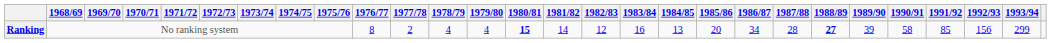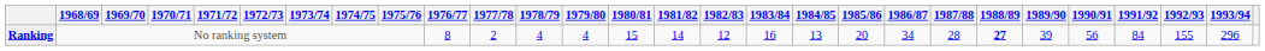 <table class="wikitable" style="font-size:85%">
 <tr style="background:#efefef;">
 <th scope="col" width=200></th>
 <th scope="col"><a href='#'>1968/69</a></th>
 <th scope="col"><a href='#'>1969/70</a></th>
 <th scope="col"><a href='#'>1970/71</a></th>
 <th scope="col"><a href='#'>1971/72</a></th>
 <th scope="col"><a href='#'>1972/73</a></th>
 <th scope="col"><a href='#'>1973/74</a></th>
 <th scope="col"><a href='#'>1974/75</a></th>
 <th scope="col"><a href='#'>1975/76</a></th>
 <th scope="col"><a href='#'>1976/77</a></th>
 <th scope="col"><a href='#'>1977/78</a></th>
 <th scope="col"><a href='#'>1978/79</a></th>
 <th scope="col"><a href='#'>1979/80</a></th>
 <th scope="col"><a href='#'>1980/81</a></th>
 <th scope="col"><a href='#'>1981/82</a></th>
 <th scope="col"><a href='#'>1982/83</a></th>
 <th scope="col"><a href='#'>1983/84</a></th>
 <th scope="col"><a href='#'>1984/85</a></th>
 <th scope="col"><a href='#'>1985/86</a></th>
 <th scope="col"><a href='#'>1986/87</a></th>
 <th scope="col"><a href='#'>1987/88</a></th>
 <th scope="col"><a href='#'>1988/89</a></th>
 <th scope="col"><a href='#'>1989/90</a></th>
 <th scope="col"><a href='#'>1990/91</a></th>
 <th scope="col"><a href='#'>1991/92</a></th>
 <th scope="col"><a href='#'>1992/93</a></th>
 <th scope="col"><a href='#'>1993/94</a></th>
 <th scope="col" align="center"></th>
 </tr>
 <tr>
 <th scope="row" style="background:#EFEFEF;"><a href='#'>Ranking</a></th>
 <td align="center" colspan="8" style="color:#555555;">No ranking system</td>
 <td align="center"><a href='#'>8</a></td>
 <td align="center"><a href='#'>2</a></td>
 <td align="center"><a href='#'>4</a></td>
 <td align="center"><a href='#'>4</a></td>
-<td align="center"><strong><a href='#'>15</a></strong></td>
+<td align="center"><a href='#'>15</a></td>
 <td align="center"><a href='#'>14</a></td>
 <td align="center"><a href='#'>12</a></td>
 <td align="center"><a href='#'>16</a></td>
 <td align="center"><a href='#'>13</a></td>
 <td align="center"><a href='#'>20</a></td>
 <td align="center"><a href='#'>34</a></td>
 <td align="center"><a href='#'>28</a></td>
 <td align="center"><strong><a href='#'>27</a></strong></td>
 <td align="center"><a href='#'>39</a></td>
-<td align="center"><a href='#'>58</a></td>
-<td align="center"><a href='#'>85</a></td>
-<td align="center"><a href='#'>156</a></td>
-<td align="center"><a href='#'>299</a></td>
+<td align="center"><a href='#'>56</a></td>
+<td align="center"><a href='#'>84</a></td>
+<td align="center"><a href='#'>155</a></td>
+<td align="center"><a href='#'>296</a></td>
 <td align="center"></td>
 </tr>
 </table>
